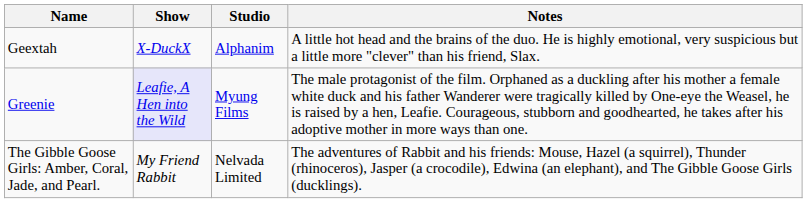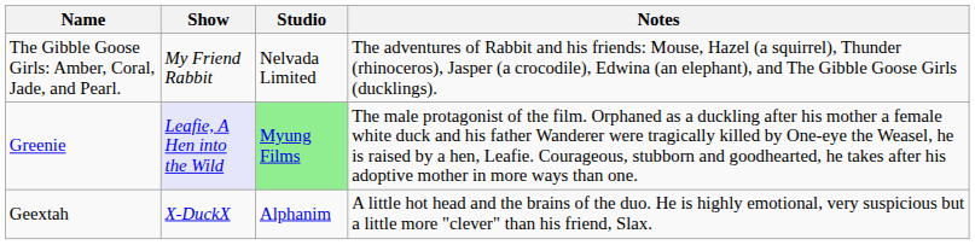 <table class="wikitable sortable">
 <tr>
 <th>Name</th>
 <th>Show</th>
 <th>Studio</th>
 <th>Notes</th>
 </tr>
 <tr>
+<td>The Gibble Goose Girls: Amber, Coral, Jade, and Pearl.</td>
+<td><em>My Friend Rabbit</em></td>
+<td>Nelvada Limited</td>
+<td>The adventures of Rabbit and his friends: Mouse, Hazel (a squirrel), Thunder (rhinoceros), Jasper (a crocodile), Edwina (an elephant), and The Gibble Goose Girls (ducklings).</td>
+</tr>
+<tr>
+<td><a href='#'>Greenie</a></td>
+<td style="background: lavender;"><em><a href='#'>Leafie, A Hen into the Wild</a></em></td>
+<td style="background: lightgreen;"><a href='#'>Myung Films</a></td>
+<td>The male protagonist of the film. Orphaned as a duckling after his mother a female white duck and his father Wanderer were tragically killed by One-eye the Weasel, he is raised by a hen, Leafie. Courageous, stubborn and goodhearted, he takes after his adoptive mother in more ways than one.</td>
+</tr>
+<tr>
 <td>Geextah</td>
 <td><em><a href='#'>X-DuckX</a></em></td>
 <td><a href='#'>Alphanim</a></td>
 <td>A little hot head and the brains of the duo. He is highly emotional, very suspicious but a little more "clever" than his friend, Slax.</td>
 </tr>
-<tr>
-<td><a href='#'>Greenie</a></td>
-<td style="background: lavender;"><em><a href='#'>Leafie, A Hen into the Wild</a></em></td>
-<td><a href='#'>Myung Films</a></td>
-<td>The male protagonist of the film. Orphaned as a duckling after his mother a female white duck and his father Wanderer were tragically killed by One-eye the Weasel, he is raised by a hen, Leafie. Courageous, stubborn and goodhearted, he takes after his adoptive mother in more ways than one.</td>
-</tr>
-<tr>
-<td>The Gibble Goose Girls: Amber, Coral, Jade, and Pearl.</td>
-<td><em>My Friend Rabbit</em></td>
-<td>Nelvada Limited</td>
-<td>The adventures of Rabbit and his friends: Mouse, Hazel (a squirrel), Thunder (rhinoceros), Jasper (a crocodile), Edwina (an elephant), and The Gibble Goose Girls (ducklings).</td>
-</tr>
 </table>
